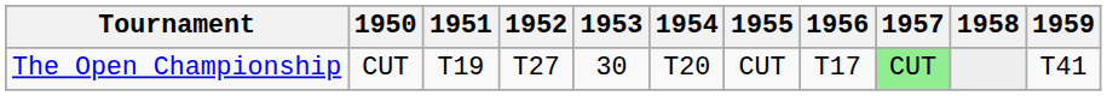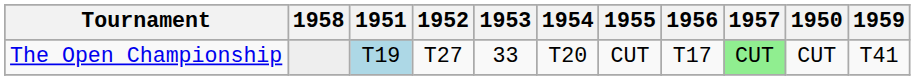 <table class="wikitable" style="font-size:95%;text-align:center;">
 <tr>
 <th>Tournament</th>
-<th>1950</th>
+<th>1958</th>
 <th>1951</th>
 <th>1952</th>
 <th>1953</th>
 <th>1954</th>
 <th>1955</th>
 <th>1956</th>
 <th>1957</th>
-<th>1958</th>
+<th>1950</th>
 <th>1959</th>
 </tr>
 <tr>
 <td align="left"><a href='#'>The Open Championship</a></td>
-<td>CUT</td>
-<td>T19</td>
+<td style="background:#eeeeee;"></td>
+<td style="background: lightblue;">T19</td>
 <td>T27</td>
-<td>30</td>
+<td>33</td>
 <td>T20</td>
 <td>CUT</td>
 <td>T17</td>
 <td style="background: lightgreen;">CUT</td>
-<td style="background:#eeeeee;"></td>
+<td>CUT</td>
 <td>T41</td>
 </tr>
 </table>
